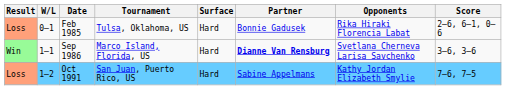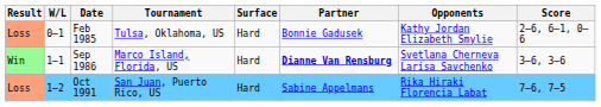 <table class="sortable wikitable">
 <tr>
 <th>Result</th>
 <th style="width:30px" class="unsortable">W/L</th>
 <th style="width:50px">Date</th>
 <th style="width:160px">Tournament</th>
 <th style="width:50px">Surface</th>
 <th style="width:155px">Partner</th>
 <th style="width:155px">Opponents</th>
 <th style="width:100px" class="unsortable">Score</th>
 </tr>
 <tr>
 <td style="background:#ffa07a;">Loss</td>
 <td>0–1</td>
 <td>Feb 1985</td>
 <td><a href='#'>Tulsa</a>, Oklahoma, US</td>
 <td>Hard</td>
 <td> <a href='#'>Bonnie Gadusek</a></td>
-<td> <a href='#'>Rika Hiraki</a> <br>  <a href='#'>Florencia Labat</a></td>
+<td> <a href='#'>Kathy Jordan</a> <br>  <a href='#'>Elizabeth Smylie</a></td>
 <td>2–6, 6–1, 0–6</td>
 </tr>
 <tr>
 <td style="background:#98fb98;">Win</td>
 <td>1–1</td>
 <td>Sep 1986</td>
 <td><a href='#'>Marco Island, Florida</a>, US</td>
 <td>Hard</td>
 <td><strong> <a href='#'>Dianne Van Rensburg</a></strong></td>
 <td> <a href='#'>Svetlana Cherneva</a> <br>  <a href='#'>Larisa Savchenko</a></td>
 <td>3–6, 3–6</td>
 </tr>
 <tr style="background:#66ccff;">
 <td style="background:#ffa07a;">Loss</td>
 <td>1–2</td>
 <td>Oct 1991</td>
 <td><a href='#'>San Juan</a>, Puerto Rico, US</td>
 <td>Hard</td>
 <td> <a href='#'>Sabine Appelmans</a></td>
-<td> <a href='#'>Kathy Jordan</a> <br>  <a href='#'>Elizabeth Smylie</a></td>
+<td> <a href='#'>Rika Hiraki</a> <br>  <a href='#'>Florencia Labat</a></td>
 <td>7–6, 7–5</td>
 </tr>
 </table>
